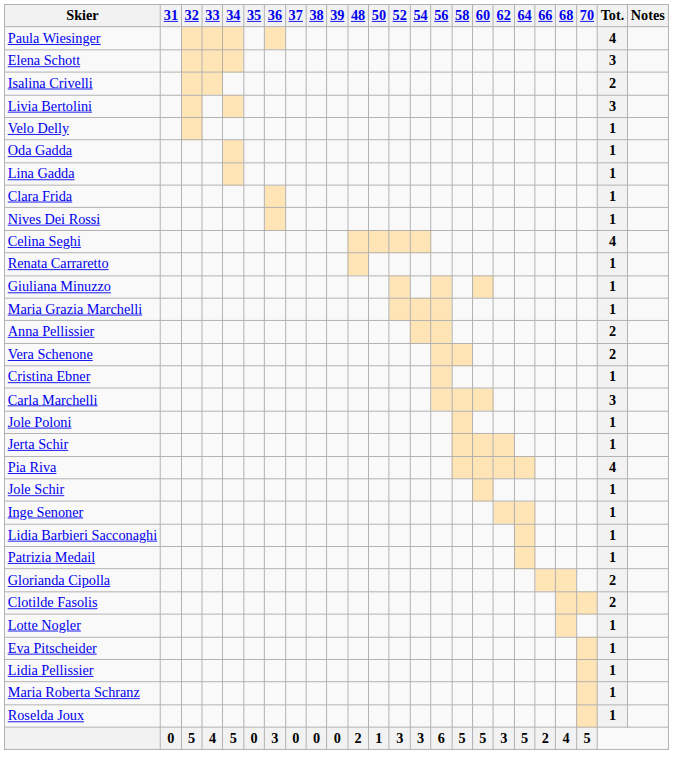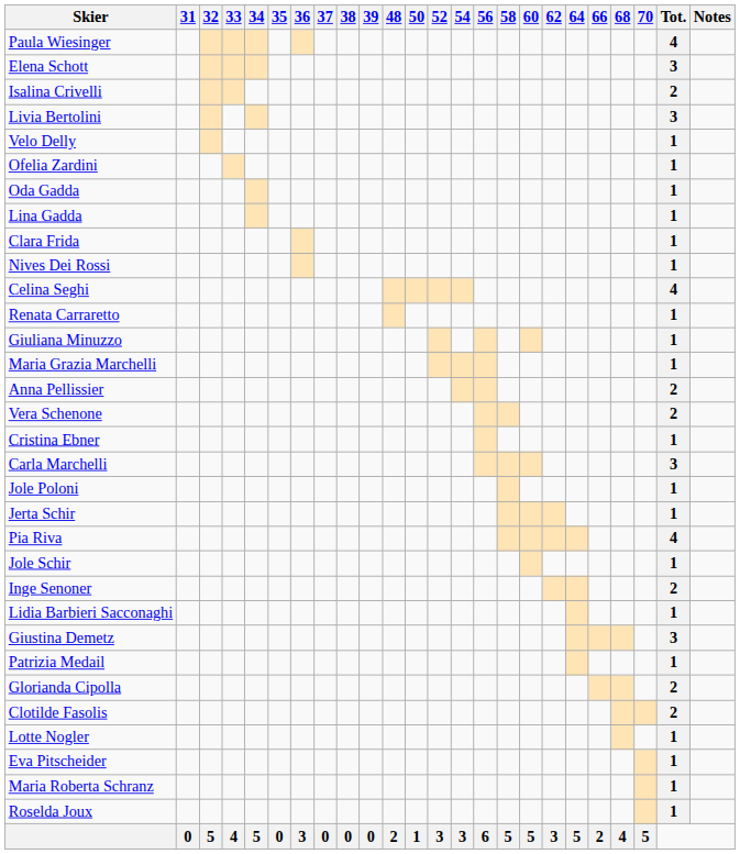 <table class="wikitable" width= style="font-size:90%; text-align:center">
 <tr>
 <th>Skier</th>
 <th><a href='#'>31</a></th>
 <th><a href='#'>32</a></th>
 <th><a href='#'>33</a></th>
 <th><a href='#'>34</a></th>
 <th><a href='#'>35</a></th>
 <th><a href='#'>36</a></th>
 <th><a href='#'>37</a></th>
 <th><a href='#'>38</a></th>
 <th><a href='#'>39</a></th>
 <th><a href='#'>48</a></th>
 <th><a href='#'>50</a></th>
 <th><a href='#'>52</a></th>
 <th><a href='#'>54</a></th>
 <th><a href='#'>56</a></th>
 <th><a href='#'>58</a></th>
 <th><a href='#'>60</a></th>
 <th><a href='#'>62</a></th>
 <th><a href='#'>64</a></th>
 <th><a href='#'>66</a></th>
 <th><a href='#'>68</a></th>
 <th><a href='#'>70</a></th>
 <th>Tot.</th>
 <th>Notes</th>
 </tr>
 <tr>
 <td><a href='#'>Paula Wiesinger</a></td>
 <td></td>
 <td bgcolor=moccasin></td>
 <td bgcolor=moccasin></td>
 <td bgcolor=moccasin></td>
 <td></td>
 <td bgcolor=moccasin></td>
 <td></td>
 <td></td>
 <td></td>
 <td></td>
 <td></td>
 <td></td>
 <td></td>
 <td></td>
 <td></td>
 <td></td>
 <td></td>
 <td></td>
 <td></td>
 <td></td>
 <td></td>
 <th>4</th>
 <td></td>
 </tr>
 <tr>
 <td><a href='#'>Elena Schott</a></td>
 <td></td>
 <td bgcolor=moccasin></td>
 <td bgcolor=moccasin></td>
 <td bgcolor=moccasin></td>
 <td></td>
 <td></td>
 <td></td>
 <td></td>
 <td></td>
 <td></td>
 <td></td>
 <td></td>
 <td></td>
 <td></td>
 <td></td>
 <td></td>
 <td></td>
 <td></td>
 <td></td>
 <td></td>
 <td></td>
 <th>3</th>
 <td></td>
 </tr>
 <tr>
 <td><a href='#'>Isalina Crivelli</a></td>
 <td></td>
 <td bgcolor=moccasin></td>
 <td bgcolor=moccasin></td>
 <td></td>
 <td></td>
 <td></td>
 <td></td>
 <td></td>
 <td></td>
 <td></td>
 <td></td>
 <td></td>
 <td></td>
 <td></td>
 <td></td>
 <td></td>
 <td></td>
 <td></td>
 <td></td>
 <td></td>
 <td></td>
 <th>2</th>
 <td></td>
 </tr>
 <tr>
 <td><a href='#'>Livia Bertolini</a></td>
 <td></td>
 <td bgcolor=moccasin></td>
 <td></td>
 <td bgcolor=moccasin></td>
 <td></td>
 <td></td>
 <td></td>
 <td></td>
 <td></td>
 <td></td>
 <td></td>
 <td></td>
 <td></td>
 <td></td>
 <td></td>
 <td></td>
 <td></td>
 <td></td>
 <td></td>
 <td></td>
 <td></td>
 <th>3</th>
 <td></td>
 </tr>
 <tr>
 <td><a href='#'>Velo Delly</a></td>
 <td></td>
 <td bgcolor=moccasin></td>
 <td></td>
+<td></td>
+<td></td>
+<td></td>
+<td></td>
+<td></td>
+<td></td>
+<td></td>
+<td></td>
+<td></td>
+<td></td>
+<td></td>
+<td></td>
+<td></td>
+<td></td>
+<td></td>
+<td></td>
+<td></td>
+<td></td>
+<th>1</th>
+<td></td>
+</tr>
+<tr>
+<td><a href='#'>Ofelia Zardini</a></td>
+<td></td>
+<td></td>
+<td bgcolor=moccasin></td>
 <td></td>
 <td></td>
 <td></td>
 <td></td>
 <td></td>
 <td></td>
 <td></td>
 <td></td>
 <td></td>
 <td></td>
 <td></td>
 <td></td>
 <td></td>
 <td></td>
 <td></td>
 <td></td>
 <td></td>
 <td></td>
 <th>1</th>
 <td></td>
 </tr>
 <tr>
 <td><a href='#'>Oda Gadda</a></td>
 <td></td>
 <td></td>
 <td></td>
 <td bgcolor=moccasin></td>
 <td></td>
 <td></td>
 <td></td>
 <td></td>
 <td></td>
 <td></td>
 <td></td>
 <td></td>
 <td></td>
 <td></td>
 <td></td>
 <td></td>
 <td></td>
 <td></td>
 <td></td>
 <td></td>
 <td></td>
 <th>1</th>
 <td></td>
 </tr>
 <tr>
 <td><a href='#'>Lina Gadda</a></td>
 <td></td>
 <td></td>
 <td></td>
 <td bgcolor=moccasin></td>
 <td></td>
 <td></td>
 <td></td>
 <td></td>
 <td></td>
 <td></td>
 <td></td>
 <td></td>
 <td></td>
 <td></td>
 <td></td>
 <td></td>
 <td></td>
 <td></td>
 <td></td>
 <td></td>
 <td></td>
 <th>1</th>
 <td></td>
 </tr>
 <tr>
 <td><a href='#'>Clara Frida</a></td>
 <td></td>
 <td></td>
 <td></td>
 <td></td>
 <td></td>
 <td bgcolor=moccasin></td>
 <td></td>
 <td></td>
 <td></td>
 <td></td>
 <td></td>
 <td></td>
 <td></td>
 <td></td>
 <td></td>
 <td></td>
 <td></td>
 <td></td>
 <td></td>
 <td></td>
 <td></td>
 <th>1</th>
 <td></td>
 </tr>
 <tr>
 <td><a href='#'>Nives Dei Rossi</a></td>
 <td></td>
 <td></td>
 <td></td>
 <td></td>
 <td></td>
 <td bgcolor=moccasin></td>
 <td></td>
 <td></td>
 <td></td>
 <td></td>
 <td></td>
 <td></td>
 <td></td>
 <td></td>
 <td></td>
 <td></td>
 <td></td>
 <td></td>
 <td></td>
 <td></td>
 <td></td>
 <th>1</th>
 <td></td>
 </tr>
 <tr>
 <td><a href='#'>Celina Seghi</a></td>
 <td></td>
 <td></td>
 <td></td>
 <td></td>
 <td></td>
 <td></td>
 <td></td>
 <td></td>
 <td></td>
 <td bgcolor=moccasin></td>
 <td bgcolor=moccasin></td>
 <td bgcolor=moccasin></td>
 <td bgcolor=moccasin></td>
 <td></td>
 <td></td>
 <td></td>
 <td></td>
 <td></td>
 <td></td>
 <td></td>
 <td></td>
 <th>4</th>
 <td></td>
 </tr>
 <tr>
 <td><a href='#'>Renata Carraretto</a></td>
 <td></td>
 <td></td>
 <td></td>
 <td></td>
 <td></td>
 <td></td>
 <td></td>
 <td></td>
 <td></td>
 <td bgcolor=moccasin></td>
 <td></td>
 <td></td>
 <td></td>
 <td></td>
 <td></td>
 <td></td>
 <td></td>
 <td></td>
 <td></td>
 <td></td>
 <td></td>
 <th>1</th>
 <td></td>
 </tr>
 <tr>
 <td><a href='#'>Giuliana Minuzzo</a></td>
 <td></td>
 <td></td>
 <td></td>
 <td></td>
 <td></td>
 <td></td>
 <td></td>
 <td></td>
 <td></td>
 <td></td>
 <td></td>
 <td bgcolor=moccasin></td>
 <td></td>
 <td bgcolor=moccasin></td>
 <td></td>
 <td bgcolor=moccasin></td>
 <td></td>
 <td></td>
 <td></td>
 <td></td>
 <td></td>
 <th>1</th>
 <td></td>
 </tr>
 <tr>
 <td><a href='#'>Maria Grazia Marchelli</a></td>
 <td></td>
 <td></td>
 <td></td>
 <td></td>
 <td></td>
 <td></td>
 <td></td>
 <td></td>
 <td></td>
 <td></td>
 <td></td>
 <td bgcolor=moccasin></td>
 <td bgcolor=moccasin></td>
 <td bgcolor=moccasin></td>
 <td></td>
 <td></td>
 <td></td>
 <td></td>
 <td></td>
 <td></td>
 <td></td>
 <th>1</th>
 <td></td>
 </tr>
 <tr>
 <td><a href='#'>Anna Pellissier</a></td>
 <td></td>
 <td></td>
 <td></td>
 <td></td>
 <td></td>
 <td></td>
 <td></td>
 <td></td>
 <td></td>
 <td></td>
 <td></td>
 <td></td>
 <td bgcolor=moccasin></td>
 <td bgcolor=moccasin></td>
 <td></td>
 <td></td>
 <td></td>
 <td></td>
 <td></td>
 <td></td>
 <td></td>
 <th>2</th>
 <td></td>
 </tr>
 <tr>
 <td><a href='#'>Vera Schenone</a></td>
 <td></td>
 <td></td>
 <td></td>
 <td></td>
 <td></td>
 <td></td>
 <td></td>
 <td></td>
 <td></td>
 <td></td>
 <td></td>
 <td></td>
 <td></td>
 <td bgcolor=moccasin></td>
 <td bgcolor=moccasin></td>
 <td></td>
 <td></td>
 <td></td>
 <td></td>
 <td></td>
 <td></td>
 <th>2</th>
 <td></td>
 </tr>
 <tr>
 <td><a href='#'>Cristina Ebner</a></td>
 <td></td>
 <td></td>
 <td></td>
 <td></td>
 <td></td>
 <td></td>
 <td></td>
 <td></td>
 <td></td>
 <td></td>
 <td></td>
 <td></td>
 <td></td>
 <td bgcolor=moccasin></td>
 <td></td>
 <td></td>
 <td></td>
 <td></td>
 <td></td>
 <td></td>
 <td></td>
 <th>1</th>
 <td></td>
 </tr>
 <tr>
 <td><a href='#'>Carla Marchelli</a></td>
 <td></td>
 <td></td>
 <td></td>
 <td></td>
 <td></td>
 <td></td>
 <td></td>
 <td></td>
 <td></td>
 <td></td>
 <td></td>
 <td></td>
 <td></td>
 <td bgcolor=moccasin></td>
 <td bgcolor=moccasin></td>
 <td bgcolor=moccasin></td>
 <td></td>
 <td></td>
 <td></td>
 <td></td>
 <td></td>
 <th>3</th>
 <td></td>
 </tr>
 <tr>
 <td><a href='#'>Jole Poloni</a></td>
 <td></td>
 <td></td>
 <td></td>
 <td></td>
 <td></td>
 <td></td>
 <td></td>
 <td></td>
 <td></td>
 <td></td>
 <td></td>
 <td></td>
 <td></td>
 <td></td>
 <td bgcolor=moccasin></td>
 <td></td>
 <td></td>
 <td></td>
 <td></td>
 <td></td>
 <td></td>
 <th>1</th>
 <td></td>
 </tr>
 <tr>
 <td><a href='#'>Jerta Schir</a></td>
 <td></td>
 <td></td>
 <td></td>
 <td></td>
 <td></td>
 <td></td>
 <td></td>
 <td></td>
 <td></td>
 <td></td>
 <td></td>
 <td></td>
 <td></td>
 <td></td>
 <td bgcolor=moccasin></td>
 <td bgcolor=moccasin></td>
 <td bgcolor=moccasin></td>
 <td></td>
 <td></td>
 <td></td>
 <td></td>
 <th>1</th>
 <td></td>
 </tr>
 <tr>
 <td><a href='#'>Pia Riva</a></td>
 <td></td>
 <td></td>
 <td></td>
 <td></td>
 <td></td>
 <td></td>
 <td></td>
 <td></td>
 <td></td>
 <td></td>
 <td></td>
 <td></td>
 <td></td>
 <td></td>
 <td bgcolor=moccasin></td>
 <td bgcolor=moccasin></td>
 <td bgcolor=moccasin></td>
 <td bgcolor=moccasin></td>
 <td></td>
 <td></td>
 <td></td>
 <th>4</th>
 <td></td>
 </tr>
 <tr>
 <td><a href='#'>Jole Schir</a></td>
 <td></td>
 <td></td>
 <td></td>
 <td></td>
 <td></td>
 <td></td>
 <td></td>
 <td></td>
 <td></td>
 <td></td>
 <td></td>
 <td></td>
 <td></td>
 <td></td>
 <td></td>
 <td bgcolor=moccasin></td>
 <td></td>
 <td></td>
 <td></td>
 <td></td>
 <td></td>
 <th>1</th>
 <td></td>
 </tr>
 <tr>
 <td><a href='#'>Inge Senoner</a></td>
 <td></td>
 <td></td>
 <td></td>
 <td></td>
 <td></td>
 <td></td>
 <td></td>
 <td></td>
 <td></td>
 <td></td>
 <td></td>
 <td></td>
 <td></td>
 <td></td>
 <td></td>
 <td></td>
 <td bgcolor=moccasin></td>
 <td bgcolor=moccasin></td>
 <td></td>
 <td></td>
 <td></td>
-<th>1</th>
+<th>2</th>
 <td></td>
 </tr>
 <tr>
 <td><a href='#'>Lidia Barbieri Sacconaghi</a></td>
 <td></td>
 <td></td>
 <td></td>
 <td></td>
 <td></td>
 <td></td>
 <td></td>
 <td></td>
 <td></td>
 <td></td>
 <td></td>
 <td></td>
 <td></td>
 <td></td>
 <td></td>
 <td></td>
 <td></td>
 <td bgcolor=moccasin></td>
 <td></td>
 <td></td>
 <td></td>
 <th>1</th>
+<td></td>
+</tr>
+<tr>
+<td><a href='#'>Giustina Demetz</a></td>
+<td></td>
+<td></td>
+<td></td>
+<td></td>
+<td></td>
+<td></td>
+<td></td>
+<td></td>
+<td></td>
+<td></td>
+<td></td>
+<td></td>
+<td></td>
+<td></td>
+<td></td>
+<td></td>
+<td></td>
+<td bgcolor=moccasin></td>
+<td bgcolor=moccasin></td>
+<td bgcolor=moccasin></td>
+<td></td>
+<th>3</th>
 <td></td>
 </tr>
 <tr>
 <td><a href='#'>Patrizia Medail</a></td>
 <td></td>
 <td></td>
 <td></td>
 <td></td>
 <td></td>
 <td></td>
 <td></td>
 <td></td>
 <td></td>
 <td></td>
 <td></td>
 <td></td>
 <td></td>
 <td></td>
 <td></td>
 <td></td>
 <td></td>
 <td bgcolor=moccasin></td>
 <td></td>
 <td></td>
 <td></td>
 <th>1</th>
 <td></td>
 </tr>
 <tr>
 <td><a href='#'>Glorianda Cipolla</a></td>
 <td></td>
 <td></td>
 <td></td>
 <td></td>
 <td></td>
 <td></td>
 <td></td>
 <td></td>
 <td></td>
 <td></td>
 <td></td>
 <td></td>
 <td></td>
 <td></td>
 <td></td>
 <td></td>
 <td></td>
 <td></td>
 <td bgcolor=moccasin></td>
 <td bgcolor=moccasin></td>
 <td></td>
 <th>2</th>
 <td></td>
 </tr>
 <tr>
 <td><a href='#'>Clotilde Fasolis</a></td>
 <td></td>
 <td></td>
 <td></td>
 <td></td>
 <td></td>
 <td></td>
 <td></td>
 <td></td>
 <td></td>
 <td></td>
 <td></td>
 <td></td>
 <td></td>
 <td></td>
 <td></td>
 <td></td>
 <td></td>
 <td></td>
 <td></td>
 <td bgcolor=moccasin></td>
 <td bgcolor=moccasin></td>
 <th>2</th>
 <td></td>
 </tr>
 <tr>
 <td><a href='#'>Lotte Nogler</a></td>
 <td></td>
 <td></td>
 <td></td>
 <td></td>
 <td></td>
 <td></td>
 <td></td>
 <td></td>
 <td></td>
 <td></td>
 <td></td>
 <td></td>
 <td></td>
 <td></td>
 <td></td>
 <td></td>
 <td></td>
 <td></td>
 <td></td>
 <td bgcolor=moccasin></td>
 <td></td>
 <th>1</th>
 <td></td>
 </tr>
 <tr>
 <td><a href='#'>Eva Pitscheider</a></td>
 <td></td>
 <td></td>
 <td></td>
 <td></td>
 <td></td>
 <td></td>
 <td></td>
 <td></td>
 <td></td>
 <td></td>
 <td></td>
 <td></td>
 <td></td>
 <td></td>
 <td></td>
 <td></td>
 <td></td>
 <td></td>
 <td></td>
 <td></td>
 <td bgcolor=moccasin></td>
 <th>1</th>
 <td></td>
 </tr>
 <tr>
-<td><a href='#'>Lidia Pellissier</a></td>
-<td></td>
-<td></td>
-<td></td>
-<td></td>
-<td></td>
-<td></td>
-<td></td>
-<td></td>
-<td></td>
-<td></td>
-<td></td>
-<td></td>
-<td></td>
-<td></td>
-<td></td>
-<td></td>
-<td></td>
-<td></td>
-<td></td>
-<td></td>
-<td bgcolor=moccasin></td>
-<th>1</th>
-<td></td>
-</tr>
-<tr>
 <td><a href='#'>Maria Roberta Schranz</a></td>
 <td></td>
 <td></td>
 <td></td>
 <td></td>
 <td></td>
 <td></td>
 <td></td>
 <td></td>
 <td></td>
 <td></td>
 <td></td>
 <td></td>
 <td></td>
 <td></td>
 <td></td>
 <td></td>
 <td></td>
 <td></td>
 <td></td>
 <td></td>
 <td bgcolor=moccasin></td>
 <th>1</th>
 <td></td>
 </tr>
 <tr>
 <td><a href='#'>Roselda Joux</a></td>
 <td></td>
 <td></td>
 <td></td>
 <td></td>
 <td></td>
 <td></td>
 <td></td>
 <td></td>
 <td></td>
 <td></td>
 <td></td>
 <td></td>
 <td></td>
 <td></td>
 <td></td>
 <td></td>
 <td></td>
 <td></td>
 <td></td>
 <td></td>
 <td bgcolor=moccasin></td>
 <th>1</th>
 <td></td>
 </tr>
 <tr>
 <th></th>
 <th>0</th>
 <th>5</th>
 <th>4</th>
 <th>5</th>
 <th>0</th>
 <th>3</th>
 <th>0</th>
 <th>0</th>
 <th>0</th>
 <th>2</th>
 <th>1</th>
 <th>3</th>
 <th>3</th>
 <th>6</th>
 <th>5</th>
 <th>5</th>
 <th>3</th>
 <th>5</th>
 <th>2</th>
 <th>4</th>
 <th>5</th>
 </tr>
 </table>
